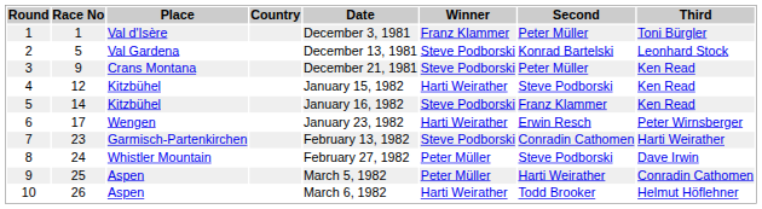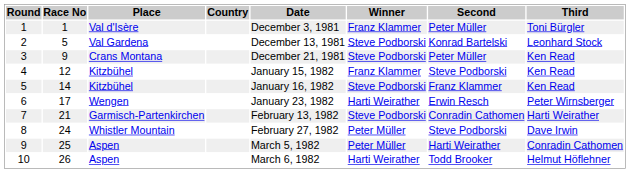 <table border="0" style="border: 1px solid #999; background-color:#FFFFFF; text-align:center">
 <tr align="center" bgcolor="#CCCCCC">
 <th>Round</th>
 <th>Race No</th>
 <th>Place</th>
 <th>Country</th>
 <th>Date</th>
 <th>Winner</th>
 <th>Second</th>
 <th>Third</th>
 </tr>
 <tr bgcolor="#EFEFEF">
 <td>1</td>
 <td>1</td>
 <td align="left"><a href='#'>Val d'Isère</a></td>
 <td align="left"></td>
 <td align="left">December 3, 1981</td>
 <td align="left"> <a href='#'>Franz Klammer</a></td>
 <td align="left"> <a href='#'>Peter Müller</a></td>
 <td align="left"> <a href='#'>Toni Bürgler</a></td>
 </tr>
 <tr>
 <td>2</td>
 <td>5</td>
 <td align="left"><a href='#'>Val Gardena</a></td>
 <td align="left"></td>
 <td align="left">December 13, 1981</td>
 <td align="left"> <a href='#'>Steve Podborski</a></td>
 <td align="left"> <a href='#'>Konrad Bartelski</a></td>
 <td align="left"> <a href='#'>Leonhard Stock</a></td>
 </tr>
 <tr bgcolor="#EFEFEF">
 <td>3</td>
 <td>9</td>
 <td align="left"><a href='#'>Crans Montana</a></td>
 <td align="left"></td>
 <td align="left">December 21, 1981</td>
 <td align="left"> <a href='#'>Steve Podborski</a></td>
 <td align="left"> <a href='#'>Peter Müller</a></td>
 <td align="left"> <a href='#'>Ken Read</a></td>
 </tr>
 <tr>
 <td>4</td>
 <td>12</td>
 <td align="left"><a href='#'>Kitzbühel</a></td>
 <td align="left"></td>
 <td align="left">January 15, 1982</td>
-<td align="left"> <a href='#'>Harti Weirather</a></td>
+<td align="left"> <a href='#'>Franz Klammer</a></td>
 <td align="left"> <a href='#'>Steve Podborski</a></td>
 <td align="left"> <a href='#'>Ken Read</a></td>
 </tr>
 <tr bgcolor="#EFEFEF">
 <td>5</td>
 <td>14</td>
 <td align="left"><a href='#'>Kitzbühel</a></td>
 <td align="left"></td>
 <td align="left">January 16, 1982</td>
 <td align="left"> <a href='#'>Steve Podborski</a></td>
 <td align="left"> <a href='#'>Franz Klammer</a></td>
 <td align="left"> <a href='#'>Ken Read</a></td>
 </tr>
 <tr>
 <td>6</td>
 <td>17</td>
 <td align="left"><a href='#'>Wengen</a></td>
 <td align="left"></td>
 <td align="left">January 23, 1982</td>
 <td align="left"> <a href='#'>Harti Weirather</a></td>
 <td align="left"> <a href='#'>Erwin Resch</a></td>
 <td align="left"> <a href='#'>Peter Wirnsberger</a></td>
 </tr>
 <tr bgcolor="#EFEFEF">
 <td>7</td>
-<td>23</td>
+<td>21</td>
 <td align="left"><a href='#'>Garmisch-Partenkirchen</a></td>
 <td align="left"></td>
 <td align="left">February 13, 1982</td>
 <td align="left"> <a href='#'>Steve Podborski</a></td>
 <td align="left"> <a href='#'>Conradin Cathomen</a></td>
 <td align="left"> <a href='#'>Harti Weirather</a></td>
 </tr>
 <tr>
 <td>8</td>
 <td>24</td>
 <td align="left"><a href='#'>Whistler Mountain</a></td>
 <td align="left"></td>
 <td align="left">February 27, 1982</td>
 <td align="left"> <a href='#'>Peter Müller</a></td>
 <td align="left"> <a href='#'>Steve Podborski</a></td>
 <td align="left"> <a href='#'>Dave Irwin</a></td>
 </tr>
 <tr bgcolor="#EFEFEF">
 <td>9</td>
 <td>25</td>
 <td align="left"><a href='#'>Aspen</a></td>
 <td align="left"></td>
 <td align="left">March 5, 1982</td>
 <td align="left"> <a href='#'>Peter Müller</a></td>
 <td align="left"> <a href='#'>Harti Weirather</a></td>
 <td align="left"> <a href='#'>Conradin Cathomen</a></td>
 </tr>
 <tr>
 <td>10</td>
 <td>26</td>
 <td align="left"><a href='#'>Aspen</a></td>
 <td align="left"></td>
 <td align="left">March 6, 1982</td>
 <td align="left"> <a href='#'>Harti Weirather</a></td>
 <td align="left"> <a href='#'>Todd Brooker</a></td>
 <td align="left"> <a href='#'>Helmut Höflehner</a></td>
 </tr>
 </table>
